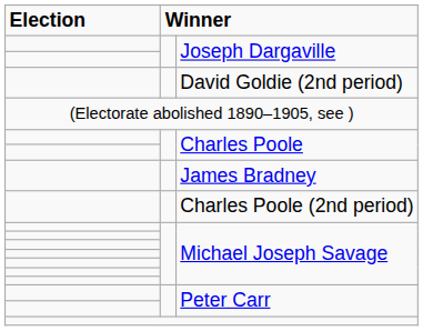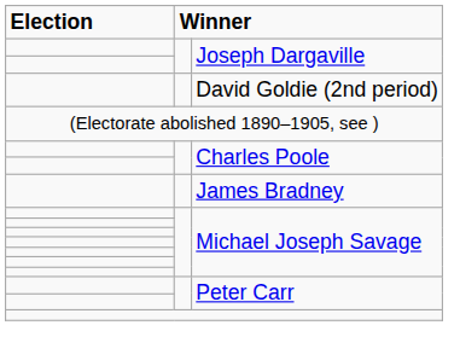 <table class="wikitable">
 <tr>
 <td width=120><strong>Election</strong></td>
 <td width=175 colspan=2><strong>Winner</strong></td>
 </tr>
 <tr>
 <td></td>
 <td width=5 rowspan=2 bgcolor=></td>
 <td rowspan=2><a href='#'>Joseph Dargaville</a></td>
 </tr>
 <tr>
 <td></td>
 </tr>
 <tr>
 <td></td>
 <td bgcolor=></td>
 <td>David Goldie (2nd period)</td>
 </tr>
 <tr>
 <td colspan=3 align=center><small> (Electorate abolished 1890–1905, see )</small></td>
 </tr>
 <tr>
 <td></td>
 <td width=5 rowspan=2 bgcolor=></td>
 <td rowspan=2><a href='#'>Charles Poole</a></td>
 </tr>
 <tr>
 <td></td>
 </tr>
 <tr>
 <td></td>
 <td bgcolor=></td>
 <td><a href='#'>James Bradney</a></td>
 </tr>
 <tr>
 <td></td>
-<td bgcolor=></td>
-<td>Charles Poole (2nd period)</td>
-</tr>
-<tr>
-<td></td>
 <td rowspan=7 bgcolor=></td>
 <td rowspan=7><a href='#'>Michael Joseph Savage</a></td>
 </tr>
 <tr>
 <td></td>
 </tr>
 <tr>
 <td></td>
 </tr>
 <tr>
 <td></td>
 </tr>
 <tr>
 <td></td>
 </tr>
 <tr>
 <td></td>
 </tr>
 <tr>
 <td></td>
 </tr>
 <tr>
 <td></td>
 <td rowspan=2 bgcolor=></td>
 <td rowspan=2><a href='#'>Peter Carr</a></td>
 </tr>
 <tr>
 <td></td>
 </tr>
 <tr>
 <td colspan=3 align=center></td>
 </tr>
 </table>
